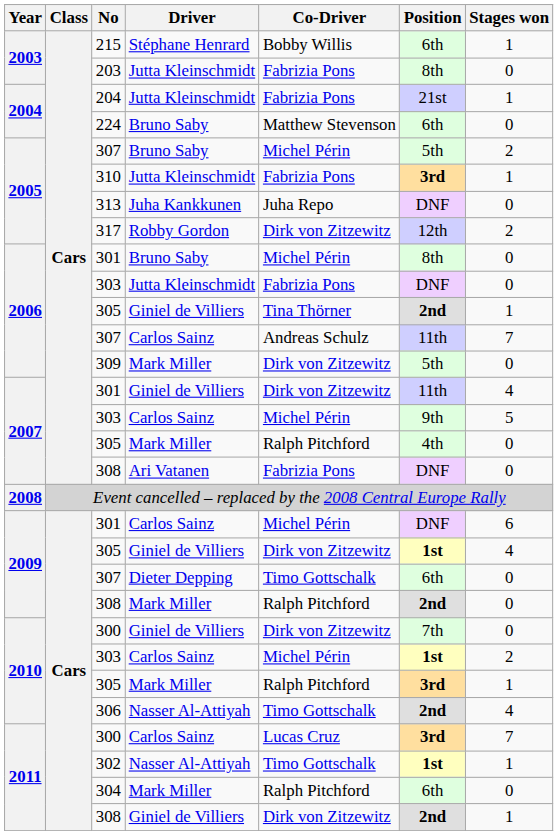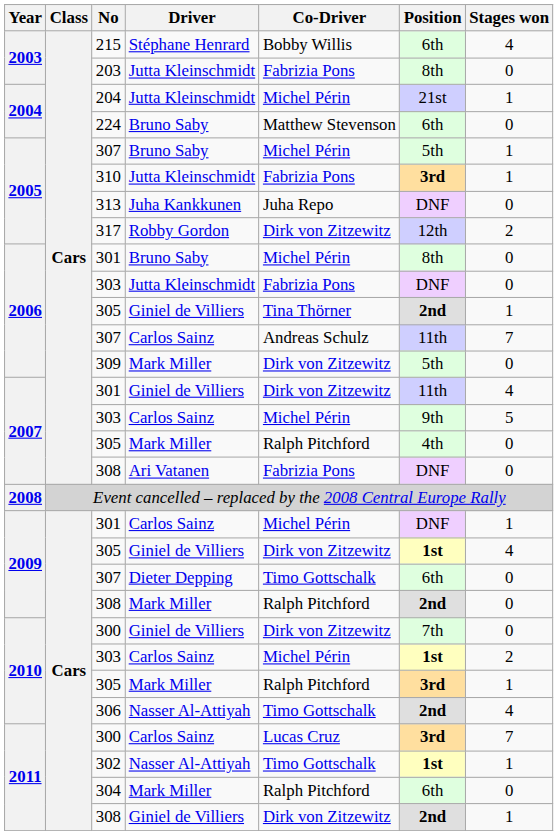 <table class="wikitable">
 <tr>
 <th>Year</th>
 <th>Class</th>
 <th>No</th>
 <th>Driver</th>
 <th>Co-Driver</th>
 <th>Position</th>
 <th>Stages won</th>
 </tr>
 <tr>
 <th rowspan=2><a href='#'>2003</a></th>
 <th rowspan=17>Cars</th>
 <td>215</td>
 <td> <a href='#'>Stéphane Henrard</a></td>
 <td> Bobby Willis</td>
 <td align="center" style="background:#DFFFDF;">6th</td>
-<td align="center">1</td>
+<td align="center">4</td>
 </tr>
 <tr>
 <td>203</td>
 <td> <a href='#'>Jutta Kleinschmidt</a></td>
 <td> <a href='#'>Fabrizia Pons</a></td>
 <td align="center" style="background:#DFFFDF;">8th</td>
 <td align="center">0</td>
 </tr>
 <tr>
 <th rowspan=2><a href='#'>2004</a></th>
 <td>204</td>
 <td> <a href='#'>Jutta Kleinschmidt</a></td>
-<td> <a href='#'>Fabrizia Pons</a></td>
+<td> <a href='#'>Michel Périn</a></td>
 <td align="center" style="background:#CFCFFF;">21st</td>
 <td align="center">1</td>
 </tr>
 <tr>
 <td>224</td>
 <td> <a href='#'>Bruno Saby</a></td>
 <td> Matthew Stevenson</td>
 <td align="center" style="background:#DFFFDF;">6th</td>
 <td align="center">0</td>
 </tr>
 <tr>
 <th rowspan=4><a href='#'>2005</a></th>
 <td>307</td>
 <td> <a href='#'>Bruno Saby</a></td>
 <td> <a href='#'>Michel Périn</a></td>
 <td align="center" style="background:#DFFFDF;">5th</td>
-<td align="center">2</td>
+<td align="center">1</td>
 </tr>
 <tr>
 <td>310</td>
 <td> <a href='#'>Jutta Kleinschmidt</a></td>
 <td> <a href='#'>Fabrizia Pons</a></td>
 <td align="center" style="background:#FFDF9F;"><strong>3rd</strong></td>
 <td align="center">1</td>
 </tr>
 <tr>
 <td>313</td>
 <td> <a href='#'>Juha Kankkunen</a></td>
 <td> Juha Repo</td>
 <td align="center" style="background:#EFCFFF;">DNF</td>
 <td align="center">0</td>
 </tr>
 <tr>
 <td>317</td>
 <td> <a href='#'>Robby Gordon</a></td>
 <td> <a href='#'>Dirk von Zitzewitz</a></td>
 <td align="center" style="background:#CFCFFF;">12th</td>
 <td align="center">2</td>
 </tr>
 <tr>
 <th rowspan=5><a href='#'>2006</a></th>
 <td>301</td>
 <td> <a href='#'>Bruno Saby</a></td>
 <td> <a href='#'>Michel Périn</a></td>
 <td align="center" style="background:#DFFFDF;">8th</td>
 <td align="center">0</td>
 </tr>
 <tr>
 <td>303</td>
 <td> <a href='#'>Jutta Kleinschmidt</a></td>
 <td> <a href='#'>Fabrizia Pons</a></td>
 <td align="center" style="background:#EFCFFF;">DNF</td>
 <td align="center">0</td>
 </tr>
 <tr>
 <td>305</td>
 <td> <a href='#'>Giniel de Villiers</a></td>
 <td> <a href='#'>Tina Thörner</a></td>
 <td align="center" style="background:#DFDFDF;"><strong>2nd</strong></td>
 <td align="center">1</td>
 </tr>
 <tr>
 <td>307</td>
 <td> <a href='#'>Carlos Sainz</a></td>
 <td> Andreas Schulz</td>
 <td align="center" style="background:#CFCFFF;">11th</td>
 <td align="center">7</td>
 </tr>
 <tr>
 <td>309</td>
 <td> <a href='#'>Mark Miller</a></td>
 <td> <a href='#'>Dirk von Zitzewitz</a></td>
 <td align="center" style="background:#DFFFDF;">5th</td>
 <td align="center">0</td>
 </tr>
 <tr>
 <th rowspan=4><a href='#'>2007</a></th>
 <td>301</td>
 <td> <a href='#'>Giniel de Villiers</a></td>
 <td> <a href='#'>Dirk von Zitzewitz</a></td>
 <td align="center" style="background:#CFCFFF;">11th</td>
 <td align="center">4</td>
 </tr>
 <tr>
 <td>303</td>
 <td> <a href='#'>Carlos Sainz</a></td>
 <td> <a href='#'>Michel Périn</a></td>
 <td align="center" style="background:#DFFFDF;">9th</td>
 <td align="center">5</td>
 </tr>
 <tr>
 <td>305</td>
 <td> <a href='#'>Mark Miller</a></td>
 <td> Ralph Pitchford</td>
 <td align="center" style="background:#DFFFDF;">4th</td>
 <td align="center">0</td>
 </tr>
 <tr>
 <td>308</td>
 <td> <a href='#'>Ari Vatanen</a></td>
 <td> <a href='#'>Fabrizia Pons</a></td>
 <td align="center" style="background:#EFCFFF;">DNF</td>
 <td align="center">0</td>
 </tr>
 <tr>
 <th><a href='#'>2008</a></th>
 <td colspan=6 align=center style="background:lightgrey;"><em>Event cancelled – replaced by the <a href='#'>2008 Central Europe Rally</a></em></td>
 </tr>
 <tr>
 <th rowspan=4><a href='#'>2009</a></th>
 <th rowspan=12>Cars</th>
 <td>301</td>
 <td> <a href='#'>Carlos Sainz</a></td>
 <td> <a href='#'>Michel Périn</a></td>
 <td align="center" style="background:#EFCFFF;">DNF</td>
-<td align="center">6</td>
+<td align="center">1</td>
 </tr>
 <tr>
 <td>305</td>
 <td> <a href='#'>Giniel de Villiers</a></td>
 <td> <a href='#'>Dirk von Zitzewitz</a></td>
 <td align="center" style="background:#FFFFBF;"><strong>1st</strong></td>
 <td align="center">4</td>
 </tr>
 <tr>
 <td>307</td>
 <td> <a href='#'>Dieter Depping</a></td>
 <td> <a href='#'>Timo Gottschalk</a></td>
 <td align="center" style="background:#DFFFDF;">6th</td>
 <td align="center">0</td>
 </tr>
 <tr>
 <td>308</td>
 <td> <a href='#'>Mark Miller</a></td>
 <td> Ralph Pitchford</td>
 <td align="center" style="background:#DFDFDF;"><strong>2nd</strong></td>
 <td align="center">0</td>
 </tr>
 <tr>
 <th rowspan=4><a href='#'>2010</a></th>
 <td>300</td>
 <td> <a href='#'>Giniel de Villiers</a></td>
 <td> <a href='#'>Dirk von Zitzewitz</a></td>
 <td align="center" style="background:#DFFFDF;">7th</td>
 <td align="center">0</td>
 </tr>
 <tr>
 <td>303</td>
 <td> <a href='#'>Carlos Sainz</a></td>
 <td> <a href='#'>Michel Périn</a></td>
 <td align="center" style="background:#FFFFBF;"><strong>1st</strong></td>
 <td align="center">2</td>
 </tr>
 <tr>
 <td>305</td>
 <td> <a href='#'>Mark Miller</a></td>
 <td> Ralph Pitchford</td>
 <td align="center" style="background:#FFDF9F;"><strong>3rd</strong></td>
 <td align="center">1</td>
 </tr>
 <tr>
 <td>306</td>
 <td> <a href='#'>Nasser Al-Attiyah</a></td>
 <td> <a href='#'>Timo Gottschalk</a></td>
 <td align="center" style="background:#DFDFDF;"><strong>2nd</strong></td>
 <td align="center">4</td>
 </tr>
 <tr>
 <th rowspan=4><a href='#'>2011</a></th>
 <td>300</td>
 <td> <a href='#'>Carlos Sainz</a></td>
 <td> <a href='#'>Lucas Cruz</a></td>
 <td align="center" style="background:#FFDF9F;"><strong>3rd</strong></td>
 <td align="center">7</td>
 </tr>
 <tr>
 <td>302</td>
 <td> <a href='#'>Nasser Al-Attiyah</a></td>
 <td> <a href='#'>Timo Gottschalk</a></td>
 <td align="center" style="background:#FFFFBF;"><strong>1st</strong></td>
 <td align="center">1</td>
 </tr>
 <tr>
 <td>304</td>
 <td> <a href='#'>Mark Miller</a></td>
 <td> Ralph Pitchford</td>
 <td align="center" style="background:#DFFFDF;">6th</td>
 <td align="center">0</td>
 </tr>
 <tr>
 <td>308</td>
 <td> <a href='#'>Giniel de Villiers</a></td>
 <td> <a href='#'>Dirk von Zitzewitz</a></td>
 <td align="center" style="background:#DFDFDF;"><strong>2nd</strong></td>
 <td align="center">1</td>
 </tr>
 <tr>
 </tr>
 </table>
